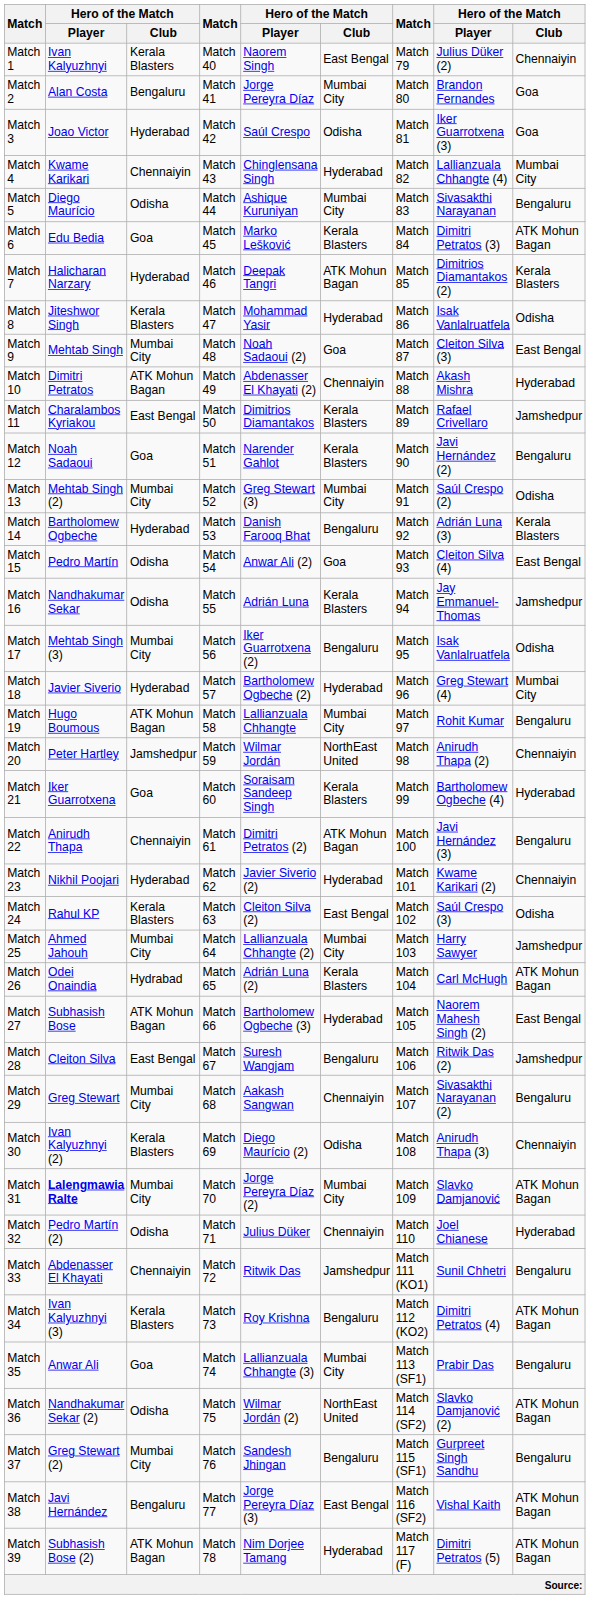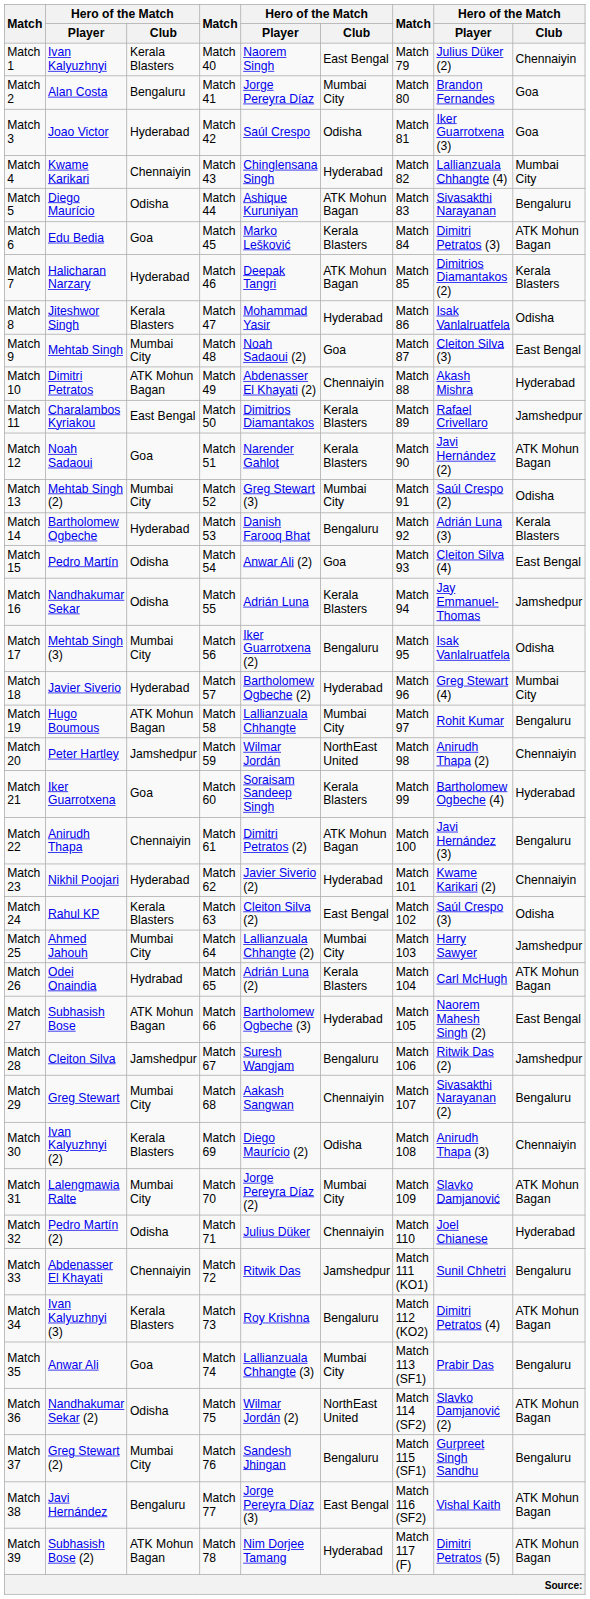 <table class="wikitable">
 <tr>
 <th rowspan="2">Match</th>
 <th colspan="2">Hero of the Match</th>
 <th rowspan="2">Match</th>
 <th colspan="2">Hero of the Match</th>
 <th rowspan="2">Match</th>
 <th colspan="2">Hero of the Match</th>
 </tr>
 <tr>
 <th>Player</th>
 <th>Club</th>
 <th>Player</th>
 <th>Club</th>
 <th>Player</th>
 <th>Club</th>
 </tr>
 <tr>
 <td>Match 1</td>
 <td> <a href='#'>Ivan Kalyuzhnyi</a></td>
 <td>Kerala Blasters</td>
 <td>Match 40</td>
 <td> <a href='#'>Naorem Singh</a></td>
 <td>East Bengal</td>
 <td>Match 79</td>
 <td> <a href='#'>Julius Düker</a> (2)</td>
 <td>Chennaiyin</td>
 </tr>
 <tr>
 <td>Match 2</td>
 <td> <a href='#'>Alan Costa</a></td>
 <td>Bengaluru</td>
 <td>Match 41</td>
 <td> <a href='#'>Jorge Pereyra Díaz</a></td>
 <td>Mumbai City</td>
 <td>Match 80</td>
 <td> <a href='#'>Brandon Fernandes</a></td>
 <td>Goa</td>
 </tr>
 <tr>
 <td>Match 3</td>
 <td> <a href='#'>Joao Victor</a></td>
 <td>Hyderabad</td>
 <td>Match 42</td>
 <td> <a href='#'>Saúl Crespo</a></td>
 <td>Odisha</td>
 <td>Match 81</td>
 <td> <a href='#'>Iker Guarrotxena</a> (3)</td>
 <td>Goa</td>
 </tr>
 <tr>
 <td>Match 4</td>
 <td> <a href='#'>Kwame Karikari</a></td>
 <td>Chennaiyin</td>
 <td>Match 43</td>
 <td> <a href='#'>Chinglensana Singh</a></td>
 <td>Hyderabad</td>
 <td>Match 82</td>
 <td> <a href='#'>Lallianzuala Chhangte</a> (4)</td>
 <td>Mumbai City</td>
 </tr>
 <tr>
 <td>Match 5</td>
 <td> <a href='#'>Diego Maurício</a></td>
 <td>Odisha</td>
 <td>Match 44</td>
 <td> <a href='#'>Ashique Kuruniyan</a></td>
-<td>Mumbai City</td>
+<td>ATK Mohun Bagan</td>
 <td>Match 83</td>
 <td> <a href='#'>Sivasakthi Narayanan</a></td>
 <td>Bengaluru</td>
 </tr>
 <tr>
 <td>Match 6</td>
 <td> <a href='#'>Edu Bedia</a></td>
 <td>Goa</td>
 <td>Match 45</td>
 <td> <a href='#'>Marko Lešković</a></td>
 <td>Kerala Blasters</td>
 <td>Match 84</td>
 <td> <a href='#'>Dimitri Petratos</a> (3)</td>
 <td>ATK Mohun Bagan</td>
 </tr>
 <tr>
 <td>Match 7</td>
 <td> <a href='#'>Halicharan Narzary</a></td>
 <td>Hyderabad</td>
 <td>Match 46</td>
 <td> <a href='#'>Deepak Tangri</a></td>
 <td>ATK Mohun Bagan</td>
 <td>Match 85</td>
 <td> <a href='#'>Dimitrios Diamantakos</a> (2)</td>
 <td>Kerala Blasters</td>
 </tr>
 <tr>
 <td>Match 8</td>
 <td> <a href='#'>Jiteshwor Singh</a></td>
 <td>Kerala Blasters</td>
 <td>Match 47</td>
 <td> <a href='#'>Mohammad Yasir</a></td>
 <td>Hyderabad</td>
 <td>Match 86</td>
 <td>  <a href='#'>Isak Vanlalruatfela</a></td>
 <td>Odisha</td>
 </tr>
 <tr>
 <td>Match 9</td>
 <td> <a href='#'>Mehtab Singh</a></td>
 <td>Mumbai City</td>
 <td>Match 48</td>
 <td> <a href='#'>Noah Sadaoui</a> (2)</td>
 <td>Goa</td>
 <td>Match 87</td>
 <td> <a href='#'>Cleiton Silva</a> (3)</td>
 <td>East Bengal</td>
 </tr>
 <tr>
 <td>Match 10</td>
 <td> <a href='#'>Dimitri Petratos</a></td>
 <td>ATK Mohun Bagan</td>
 <td>Match 49</td>
 <td> <a href='#'>Abdenasser El Khayati</a> (2)</td>
 <td>Chennaiyin</td>
 <td>Match 88</td>
 <td> <a href='#'>Akash Mishra</a></td>
 <td>Hyderabad</td>
 </tr>
 <tr>
 <td>Match 11</td>
 <td> <a href='#'>Charalambos Kyriakou</a></td>
 <td>East Bengal</td>
 <td>Match 50</td>
 <td> <a href='#'>Dimitrios Diamantakos</a></td>
 <td>Kerala Blasters</td>
 <td>Match 89</td>
 <td> <a href='#'>Rafael Crivellaro</a></td>
 <td>Jamshedpur</td>
 </tr>
 <tr>
 <td>Match 12</td>
 <td> <a href='#'>Noah Sadaoui</a></td>
 <td>Goa</td>
 <td>Match 51</td>
 <td> <a href='#'>Narender Gahlot</a></td>
 <td>Kerala Blasters</td>
 <td>Match 90</td>
 <td> <a href='#'>Javi Hernández</a> (2)</td>
-<td>Bengaluru</td>
+<td>ATK Mohun Bagan</td>
 </tr>
 <tr>
 <td>Match 13</td>
 <td> <a href='#'>Mehtab Singh</a> (2)</td>
 <td>Mumbai City</td>
 <td>Match 52</td>
 <td> <a href='#'>Greg Stewart</a> (3)</td>
 <td>Mumbai City</td>
 <td>Match 91</td>
 <td> <a href='#'>Saúl Crespo</a> (2)</td>
 <td>Odisha</td>
 </tr>
 <tr>
 <td>Match 14</td>
 <td> <a href='#'>Bartholomew Ogbeche</a></td>
 <td>Hyderabad</td>
 <td>Match 53</td>
 <td> <a href='#'>Danish Farooq Bhat</a></td>
 <td>Bengaluru</td>
 <td>Match 92</td>
 <td> <a href='#'>Adrián Luna</a> (3)</td>
 <td>Kerala Blasters</td>
 </tr>
 <tr>
 <td>Match 15</td>
 <td> <a href='#'>Pedro Martín</a></td>
 <td>Odisha</td>
 <td>Match 54</td>
 <td> <a href='#'>Anwar Ali</a> (2)</td>
 <td>Goa</td>
 <td>Match 93</td>
 <td> <a href='#'>Cleiton Silva</a> (4)</td>
 <td>East Bengal</td>
 </tr>
 <tr>
 <td>Match 16</td>
 <td> <a href='#'>Nandhakumar Sekar</a></td>
 <td>Odisha</td>
 <td>Match 55</td>
 <td> <a href='#'>Adrián Luna</a></td>
 <td>Kerala Blasters</td>
 <td>Match 94</td>
 <td> <a href='#'>Jay Emmanuel-Thomas</a></td>
 <td>Jamshedpur</td>
 </tr>
 <tr>
 <td>Match 17</td>
 <td> <a href='#'>Mehtab Singh</a> (3)</td>
 <td>Mumbai City</td>
 <td>Match 56</td>
 <td> <a href='#'>Iker Guarrotxena</a> (2)</td>
 <td>Bengaluru</td>
 <td>Match 95</td>
 <td> <a href='#'>Isak Vanlalruatfela</a></td>
 <td>Odisha</td>
 </tr>
 <tr>
 <td>Match 18</td>
 <td> <a href='#'>Javier Siverio</a></td>
 <td>Hyderabad</td>
 <td>Match 57</td>
 <td> <a href='#'>Bartholomew  Ogbeche</a> (2)</td>
 <td>Hyderabad</td>
 <td>Match 96</td>
 <td> <a href='#'>Greg Stewart</a> (4)</td>
 <td>Mumbai City</td>
 </tr>
 <tr>
 <td>Match 19</td>
 <td> <a href='#'>Hugo Boumous</a></td>
 <td>ATK Mohun Bagan</td>
 <td>Match 58</td>
 <td> <a href='#'>Lallianzuala Chhangte</a></td>
 <td>Mumbai City</td>
 <td>Match 97</td>
 <td> <a href='#'>Rohit Kumar</a></td>
 <td>Bengaluru</td>
 </tr>
 <tr>
 <td>Match 20</td>
 <td> <a href='#'>Peter Hartley</a></td>
 <td>Jamshedpur</td>
 <td>Match 59</td>
 <td> <a href='#'>Wilmar Jordán</a></td>
 <td>NorthEast United</td>
 <td>Match 98</td>
 <td> <a href='#'>Anirudh Thapa</a> (2)</td>
 <td>Chennaiyin</td>
 </tr>
 <tr>
 <td>Match 21</td>
 <td> <a href='#'>Iker Guarrotxena</a></td>
 <td>Goa</td>
 <td>Match 60</td>
 <td> <a href='#'>Soraisam Sandeep Singh</a></td>
 <td>Kerala Blasters</td>
 <td>Match 99</td>
 <td> <a href='#'>Bartholomew  Ogbeche</a> (4)</td>
 <td>Hyderabad</td>
 </tr>
 <tr>
 <td>Match 22</td>
 <td> <a href='#'>Anirudh Thapa</a></td>
 <td>Chennaiyin</td>
 <td>Match 61</td>
 <td> <a href='#'>Dimitri Petratos</a> (2)</td>
 <td>ATK Mohun Bagan</td>
 <td>Match 100</td>
 <td> <a href='#'>Javi Hernández</a> (3)</td>
 <td>Bengaluru</td>
 </tr>
 <tr>
 <td>Match 23</td>
 <td> <a href='#'>Nikhil Poojari</a></td>
 <td>Hyderabad</td>
 <td>Match 62</td>
 <td> <a href='#'>Javier Siverio</a> (2)</td>
 <td>Hyderabad</td>
 <td>Match 101</td>
 <td> <a href='#'>Kwame Karikari</a> (2)</td>
 <td>Chennaiyin</td>
 </tr>
 <tr>
 <td>Match 24</td>
 <td> <a href='#'>Rahul KP</a></td>
 <td>Kerala Blasters</td>
 <td>Match 63</td>
 <td> <a href='#'>Cleiton Silva</a> (2)</td>
 <td>East Bengal</td>
 <td>Match 102</td>
 <td> <a href='#'>Saúl Crespo</a> (3)</td>
 <td>Odisha</td>
 </tr>
 <tr>
 <td>Match 25</td>
 <td> <a href='#'>Ahmed Jahouh</a></td>
 <td>Mumbai City</td>
 <td>Match 64</td>
 <td> <a href='#'>Lallianzuala Chhangte</a> (2)</td>
 <td>Mumbai City</td>
 <td>Match 103</td>
 <td> <a href='#'>Harry Sawyer</a></td>
 <td>Jamshedpur</td>
 </tr>
 <tr>
 <td>Match 26</td>
 <td> <a href='#'>Odei Onaindia</a></td>
 <td>Hydrabad</td>
 <td>Match 65</td>
 <td> <a href='#'>Adrián Luna</a> (2)</td>
 <td>Kerala Blasters</td>
 <td>Match 104</td>
 <td> <a href='#'>Carl McHugh</a></td>
 <td>ATK Mohun Bagan</td>
 </tr>
 <tr>
 <td>Match 27</td>
 <td> <a href='#'>Subhasish Bose</a></td>
 <td>ATK Mohun Bagan</td>
 <td>Match 66</td>
 <td> <a href='#'>Bartholomew Ogbeche</a> (3)</td>
 <td>Hyderabad</td>
 <td>Match 105</td>
 <td> <a href='#'>Naorem Mahesh Singh</a> (2)</td>
 <td>East Bengal</td>
 </tr>
 <tr>
 <td>Match 28</td>
 <td> <a href='#'>Cleiton Silva</a></td>
-<td>East Bengal</td>
+<td>Jamshedpur</td>
 <td>Match 67</td>
 <td> <a href='#'>Suresh Wangjam</a></td>
 <td>Bengaluru</td>
 <td>Match 106</td>
 <td> <a href='#'>Ritwik Das</a> (2)</td>
 <td>Jamshedpur</td>
 </tr>
 <tr>
 <td>Match 29</td>
 <td> <a href='#'>Greg Stewart</a></td>
 <td>Mumbai City</td>
 <td>Match 68</td>
 <td> <a href='#'>Aakash Sangwan</a></td>
 <td>Chennaiyin</td>
 <td>Match 107</td>
 <td> <a href='#'>Sivasakthi Narayanan</a> (2)</td>
 <td>Bengaluru</td>
 </tr>
 <tr>
 <td>Match 30</td>
 <td> <a href='#'>Ivan Kalyuzhnyi</a> (2)</td>
 <td>Kerala Blasters</td>
 <td>Match 69</td>
 <td> <a href='#'>Diego Maurício</a> (2)</td>
 <td>Odisha</td>
 <td>Match 108</td>
 <td> <a href='#'>Anirudh Thapa</a> (3)</td>
 <td>Chennaiyin</td>
 </tr>
 <tr>
 <td>Match 31</td>
-<td><strong> <a href='#'>Lalengmawia Ralte</a></strong></td>
+<td> <a href='#'>Lalengmawia Ralte</a></td>
 <td>Mumbai City</td>
 <td>Match 70</td>
 <td> <a href='#'>Jorge Pereyra Díaz</a> (2)</td>
 <td>Mumbai City</td>
 <td>Match 109</td>
 <td> <a href='#'>Slavko Damjanović</a></td>
 <td>ATK Mohun Bagan</td>
 </tr>
 <tr>
 <td>Match 32</td>
 <td> <a href='#'>Pedro Martín</a> (2)</td>
 <td>Odisha</td>
 <td>Match 71</td>
 <td> <a href='#'>Julius Düker</a></td>
 <td>Chennaiyin</td>
 <td>Match 110</td>
 <td> <a href='#'>Joel Chianese</a></td>
 <td>Hyderabad</td>
 </tr>
 <tr>
 <td>Match 33</td>
 <td> <a href='#'>Abdenasser El Khayati</a></td>
 <td>Chennaiyin</td>
 <td>Match 72</td>
 <td> <a href='#'>Ritwik Das</a></td>
 <td>Jamshedpur</td>
 <td>Match 111 (KO1)</td>
 <td> <a href='#'>Sunil Chhetri</a></td>
 <td>Bengaluru</td>
 </tr>
 <tr>
 <td>Match 34</td>
 <td> <a href='#'>Ivan Kalyuzhnyi</a> (3)</td>
 <td>Kerala Blasters</td>
 <td>Match 73</td>
 <td> <a href='#'>Roy Krishna</a></td>
 <td>Bengaluru</td>
 <td>Match 112 (KO2)</td>
 <td> <a href='#'>Dimitri Petratos</a> (4)</td>
 <td>ATK Mohun Bagan</td>
 </tr>
 <tr>
 <td>Match 35</td>
 <td> <a href='#'>Anwar Ali</a></td>
 <td>Goa</td>
 <td>Match 74</td>
 <td> <a href='#'>Lallianzuala Chhangte</a> (3)</td>
 <td>Mumbai City</td>
 <td>Match 113 (SF1)</td>
 <td> <a href='#'>Prabir Das</a></td>
 <td>Bengaluru</td>
 </tr>
 <tr>
 <td>Match 36</td>
 <td> <a href='#'>Nandhakumar Sekar</a> (2)</td>
 <td>Odisha</td>
 <td>Match 75</td>
 <td> <a href='#'>Wilmar Jordán</a> (2)</td>
 <td>NorthEast United</td>
 <td>Match 114 (SF2)</td>
 <td> <a href='#'>Slavko Damjanović</a> (2)</td>
 <td>ATK Mohun Bagan</td>
 </tr>
 <tr>
 <td>Match 37</td>
 <td> <a href='#'>Greg Stewart</a> (2)</td>
 <td>Mumbai City</td>
 <td>Match 76</td>
 <td> <a href='#'>Sandesh Jhingan</a></td>
 <td>Bengaluru</td>
 <td>Match 115 (SF1)</td>
 <td> <a href='#'>Gurpreet Singh Sandhu</a></td>
 <td>Bengaluru</td>
 </tr>
 <tr>
 <td>Match 38</td>
 <td> <a href='#'>Javi Hernández</a></td>
 <td>Bengaluru</td>
 <td>Match 77</td>
 <td> <a href='#'>Jorge Pereyra Díaz</a> (3)</td>
 <td>East Bengal</td>
 <td>Match 116 (SF2)</td>
 <td> <a href='#'>Vishal Kaith</a></td>
 <td>ATK Mohun Bagan</td>
 </tr>
 <tr>
 <td>Match 39</td>
 <td> <a href='#'>Subhasish Bose</a> (2)</td>
 <td>ATK Mohun Bagan</td>
 <td>Match 78</td>
 <td> <a href='#'>Nim Dorjee Tamang </a></td>
 <td>Hyderabad</td>
 <td>Match 117 (F)</td>
 <td> <a href='#'>Dimitri Petratos</a> (5)</td>
 <td>ATK Mohun Bagan</td>
 </tr>
 <tr>
 <th colspan="9" style="text-align:right;"><small>Source:</small></th>
 </tr>
 </table>
